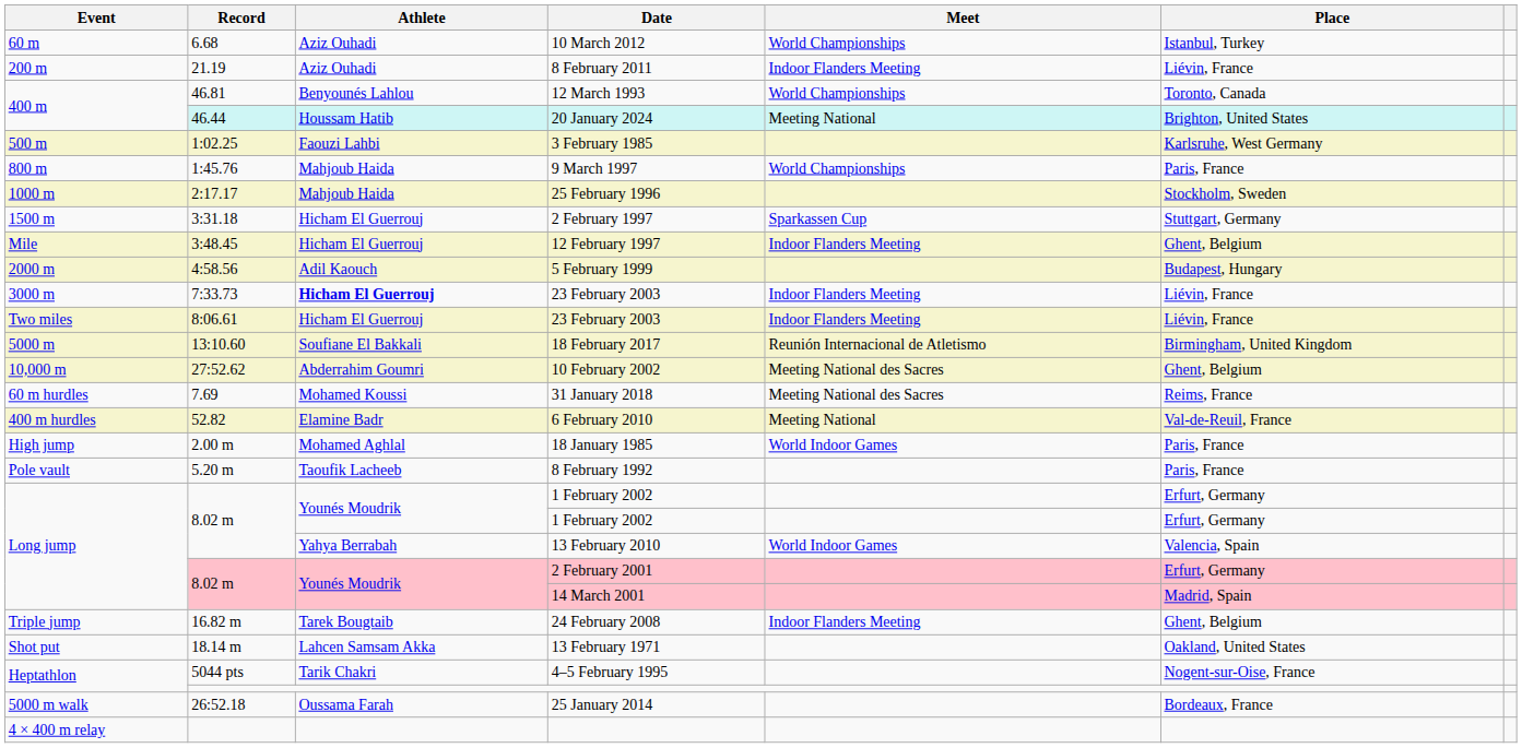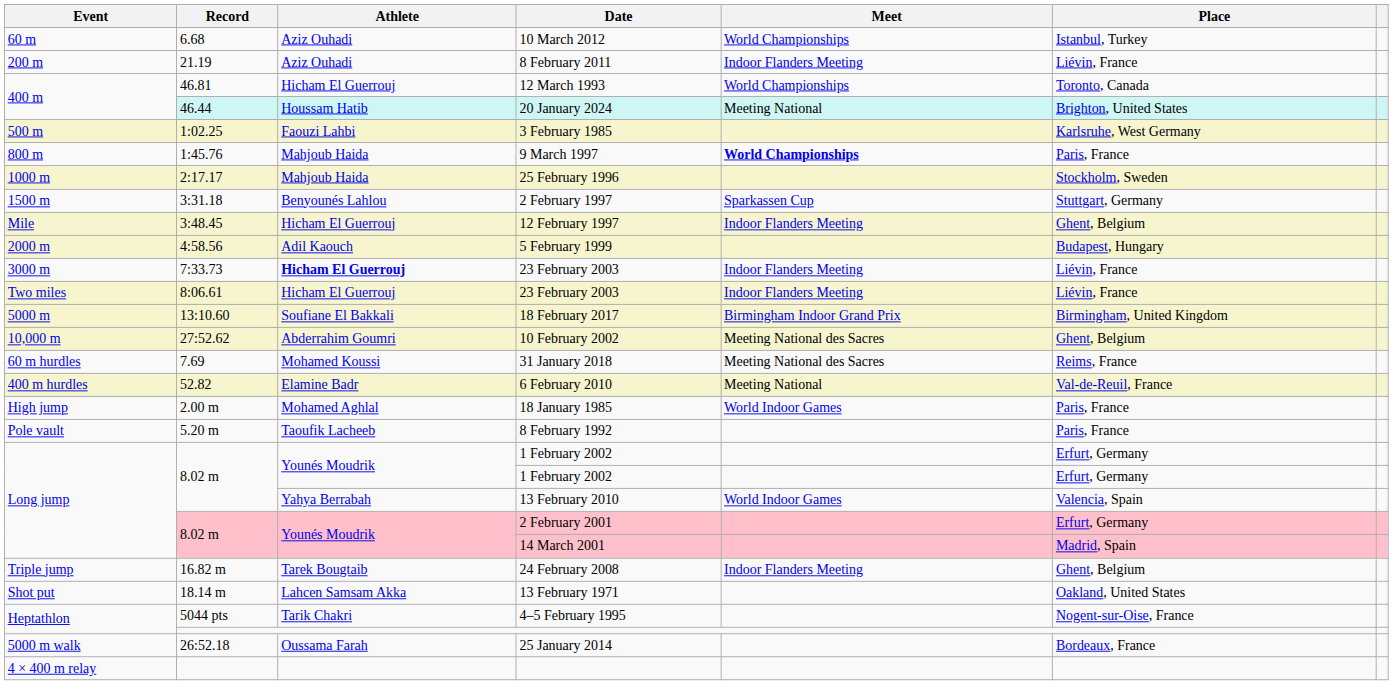 <table class="wikitable" style="font-size:95%; width: 95%;">
 <tr>
 <th>Event</th>
 <th>Record</th>
 <th>Athlete</th>
 <th>Date</th>
 <th>Meet</th>
 <th>Place</th>
 <th></th>
 </tr>
 <tr>
 <td><a href='#'>60 m</a></td>
 <td>6.68</td>
 <td><a href='#'>Aziz Ouhadi</a></td>
 <td>10 March 2012</td>
 <td><a href='#'>World Championships</a></td>
 <td><a href='#'>Istanbul</a>, Turkey</td>
 <td></td>
 </tr>
 <tr>
 <td><a href='#'>200 m</a></td>
 <td>21.19</td>
 <td><a href='#'>Aziz Ouhadi</a></td>
 <td>8 February 2011</td>
 <td><a href='#'>Indoor Flanders Meeting</a></td>
 <td><a href='#'>Liévin</a>, France</td>
 <td></td>
 </tr>
 <tr>
 <td rowspan=2><a href='#'>400 m</a></td>
 <td>46.81</td>
-<td><a href='#'>Benyounés Lahlou</a></td>
+<td><a href='#'>Hicham El Guerrouj</a></td>
 <td>12 March 1993</td>
 <td><a href='#'>World Championships</a></td>
 <td><a href='#'>Toronto</a>, Canada</td>
 <td></td>
 </tr>
 <tr bgcolor="#CEF6F5">
 <td>46.44</td>
 <td><a href='#'>Houssam Hatib</a></td>
 <td>20 January 2024</td>
 <td>Meeting National</td>
 <td><a href='#'>Brighton</a>, United States</td>
 <td></td>
 </tr>
 <tr style="background:#f6F5CE;">
 <td><a href='#'>500 m</a></td>
 <td>1:02.25</td>
 <td><a href='#'>Faouzi Lahbi</a></td>
 <td>3 February 1985</td>
 <td></td>
 <td><a href='#'>Karlsruhe</a>, West Germany</td>
 <td></td>
 </tr>
 <tr>
 <td><a href='#'>800 m</a></td>
 <td>1:45.76</td>
 <td><a href='#'>Mahjoub Haida</a></td>
 <td>9 March 1997</td>
-<td><a href='#'>World Championships</a></td>
+<td><strong><a href='#'>World Championships</a></strong></td>
 <td><a href='#'>Paris</a>, France</td>
 <td></td>
 </tr>
 <tr style="background:#f6F5CE;">
 <td><a href='#'>1000 m</a></td>
 <td>2:17.17</td>
 <td><a href='#'>Mahjoub Haida</a></td>
 <td>25 February 1996</td>
 <td></td>
 <td><a href='#'>Stockholm</a>, Sweden</td>
 <td></td>
 </tr>
 <tr>
 <td><a href='#'>1500 m</a></td>
 <td>3:31.18</td>
-<td><a href='#'>Hicham El Guerrouj</a></td>
+<td><a href='#'>Benyounés Lahlou</a></td>
 <td>2 February 1997</td>
 <td><a href='#'>Sparkassen Cup</a></td>
 <td><a href='#'>Stuttgart</a>, Germany</td>
 <td></td>
 </tr>
 <tr style="background:#f6F5CE;">
 <td><a href='#'>Mile</a></td>
 <td>3:48.45</td>
 <td><a href='#'>Hicham El Guerrouj</a></td>
 <td>12 February 1997</td>
 <td><a href='#'>Indoor Flanders Meeting</a></td>
 <td><a href='#'>Ghent</a>, Belgium</td>
 <td></td>
 </tr>
 <tr style="background:#f6F5CE;">
 <td><a href='#'>2000 m</a></td>
 <td>4:58.56</td>
 <td><a href='#'>Adil Kaouch</a></td>
 <td>5 February 1999</td>
 <td></td>
 <td><a href='#'>Budapest</a>, Hungary</td>
 <td></td>
 </tr>
 <tr>
 <td><a href='#'>3000 m</a></td>
 <td>7:33.73</td>
 <td><strong><a href='#'>Hicham El Guerrouj</a></strong></td>
 <td>23 February 2003</td>
 <td><a href='#'>Indoor Flanders Meeting</a></td>
 <td><a href='#'>Liévin</a>, France</td>
 <td></td>
 </tr>
 <tr style="background:#f6F5CE;">
 <td><a href='#'>Two miles</a></td>
 <td>8:06.61</td>
 <td><a href='#'>Hicham El Guerrouj</a></td>
 <td>23 February 2003</td>
 <td><a href='#'>Indoor Flanders Meeting</a></td>
 <td><a href='#'>Liévin</a>, France</td>
 <td></td>
 </tr>
 <tr style="background:#f6F5CE;">
 <td><a href='#'>5000 m</a></td>
 <td>13:10.60</td>
 <td><a href='#'>Soufiane El Bakkali</a></td>
 <td>18 February 2017</td>
-<td>Reunión Internacional de Atletismo</td>
+<td><a href='#'>Birmingham Indoor Grand Prix</a></td>
 <td><a href='#'>Birmingham</a>, United Kingdom</td>
 <td></td>
 </tr>
 <tr style="background:#f6F5CE;">
 <td><a href='#'>10,000 m</a></td>
 <td>27:52.62</td>
 <td><a href='#'>Abderrahim Goumri</a></td>
 <td>10 February 2002</td>
 <td>Meeting National des Sacres</td>
 <td><a href='#'>Ghent</a>, Belgium</td>
 <td></td>
 </tr>
 <tr>
 <td><a href='#'>60 m hurdles</a></td>
 <td>7.69</td>
 <td><a href='#'>Mohamed Koussi</a></td>
 <td>31 January 2018</td>
 <td>Meeting National des Sacres</td>
 <td><a href='#'>Reims</a>, France</td>
 <td></td>
 </tr>
 <tr style="background:#f6F5CE;">
 <td><a href='#'>400 m hurdles</a></td>
 <td>52.82</td>
 <td><a href='#'>Elamine Badr</a></td>
 <td>6 February 2010</td>
 <td>Meeting National</td>
 <td><a href='#'>Val-de-Reuil</a>, France</td>
 <td></td>
 </tr>
 <tr>
 <td><a href='#'>High jump</a></td>
 <td>2.00 m</td>
 <td><a href='#'>Mohamed Aghlal</a></td>
 <td>18 January 1985</td>
 <td><a href='#'>World Indoor Games</a></td>
 <td><a href='#'>Paris</a>, France</td>
 <td></td>
 </tr>
 <tr>
 <td><a href='#'>Pole vault</a></td>
 <td>5.20 m</td>
 <td><a href='#'>Taoufik Lacheeb</a></td>
 <td>8 February 1992</td>
 <td></td>
 <td><a href='#'>Paris</a>, France</td>
 <td></td>
 </tr>
 <tr>
 <td rowspan=5><a href='#'>Long jump</a></td>
 <td rowspan=3>8.02 m</td>
 <td rowspan=2><a href='#'>Younés Moudrik</a></td>
 <td>1 February 2002</td>
 <td></td>
 <td><a href='#'>Erfurt</a>, Germany</td>
 <td></td>
 </tr>
 <tr>
 <td>1 February 2002</td>
 <td></td>
 <td><a href='#'>Erfurt</a>, Germany</td>
 <td></td>
 </tr>
 <tr>
 <td><a href='#'>Yahya Berrabah</a></td>
 <td>13 February 2010</td>
 <td><a href='#'>World Indoor Games</a></td>
 <td><a href='#'>Valencia</a>, Spain</td>
 <td></td>
 </tr>
 <tr style="background:pink">
 <td rowspan=2>8.02 m</td>
 <td rowspan=2><a href='#'>Younés Moudrik</a></td>
 <td>2 February 2001</td>
 <td></td>
 <td><a href='#'>Erfurt</a>, Germany</td>
 <td></td>
 </tr>
 <tr style="background:pink">
 <td>14 March 2001</td>
 <td></td>
 <td><a href='#'>Madrid</a>, Spain</td>
 <td></td>
 </tr>
 <tr>
 <td><a href='#'>Triple jump</a></td>
 <td>16.82 m</td>
 <td><a href='#'>Tarek Bougtaib</a></td>
 <td>24 February 2008</td>
 <td><a href='#'>Indoor Flanders Meeting</a></td>
 <td><a href='#'>Ghent</a>, Belgium</td>
 <td></td>
 </tr>
 <tr>
 <td><a href='#'>Shot put</a></td>
 <td>18.14 m</td>
 <td><a href='#'>Lahcen Samsam Akka</a></td>
 <td>13 February 1971</td>
 <td></td>
 <td><a href='#'>Oakland</a>, United States</td>
 <td></td>
 </tr>
 <tr>
 <td rowspan=2><a href='#'>Heptathlon</a></td>
 <td>5044 pts</td>
 <td><a href='#'>Tarik Chakri</a></td>
 <td>4–5 February 1995</td>
 <td></td>
 <td><a href='#'>Nogent-sur-Oise</a>, France</td>
 <td></td>
 </tr>
 <tr>
 <td colspan=5></td>
 <td></td>
 </tr>
 <tr>
 <td><a href='#'>5000 m walk</a></td>
 <td>26:52.18</td>
 <td><a href='#'>Oussama Farah</a></td>
 <td>25 January 2014</td>
 <td></td>
 <td><a href='#'>Bordeaux</a>, France</td>
 <td></td>
 </tr>
 <tr>
 <td><a href='#'>4 × 400 m relay</a></td>
 <td></td>
 <td></td>
 <td></td>
 <td></td>
 <td></td>
 <td></td>
 </tr>
 </table>
